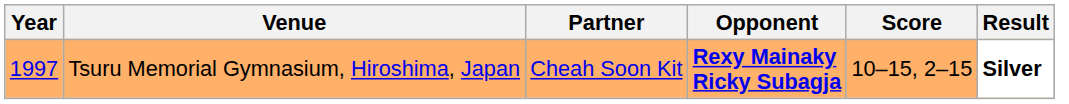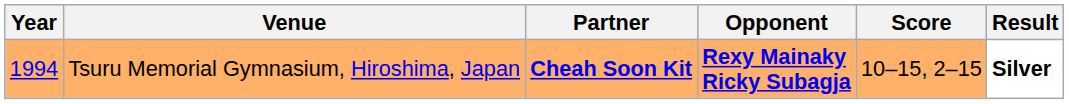 <table class="sortable wikitable" style="font-size: 90%;">
 <tr>
 <th>Year</th>
 <th>Venue</th>
 <th>Partner</th>
 <th>Opponent</th>
 <th>Score</th>
 <th>Result</th>
 </tr>
 <tr style="background:#FFB069">
-<td align="center"><a href='#'>1997</a></td>
+<td align="center"><a href='#'>1994</a></td>
 <td align="left">Tsuru Memorial Gymnasium, <a href='#'>Hiroshima</a>, <a href='#'>Japan</a></td>
-<td align="left"> <a href='#'>Cheah Soon Kit</a></td>
+<td align="left"><strong> <a href='#'>Cheah Soon Kit</a></strong></td>
 <td align="left"><strong> <a href='#'>Rexy Mainaky</a> <br>  <a href='#'>Ricky Subagja</a></strong></td>
 <td align="left">10–15, 2–15</td>
 <td style="text-align:left; background:white"> <strong>Silver</strong></td>
 </tr>
 </table>
